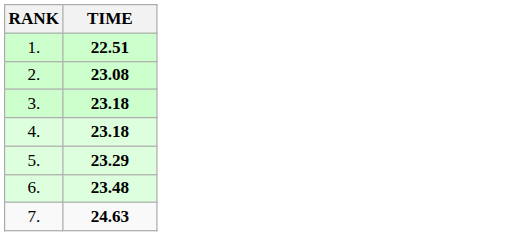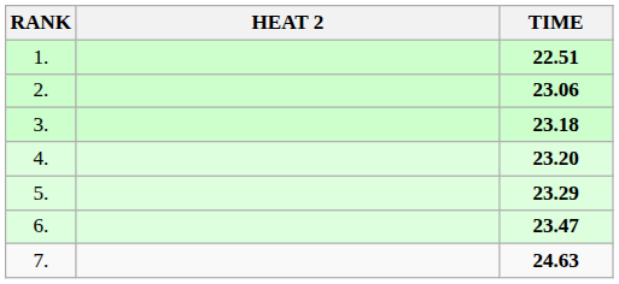 <table class="wikitable" style="border-collapse: collapse; font-size: 90%;">
 <tr>
 <th>RANK</th>
+<th style="width: 20em">HEAT 2</th>
 <th style="width: 5em">TIME</th>
 </tr>
 <tr style="background:#ccffcc;">
 <td align="center">1.</td>
+<td></td>
 <td align="center"><strong>22.51</strong></td>
 </tr>
 <tr style="background:#ccffcc;">
 <td align="center">2.</td>
-<td align="center"><strong>23.08</strong></td>
+<td></td>
+<td align="center"><strong>23.06</strong></td>
 </tr>
 <tr style="background:#ccffcc;">
 <td align="center">3.</td>
+<td></td>
 <td align="center"><strong>23.18</strong></td>
 </tr>
 <tr style="background:#ddffdd;">
 <td align="center">4.</td>
-<td align="center"><strong>23.18</strong></td>
+<td></td>
+<td align="center"><strong>23.20</strong></td>
 </tr>
 <tr style="background:#ddffdd;">
 <td align="center">5.</td>
+<td></td>
 <td align="center"><strong>23.29</strong></td>
 </tr>
 <tr style="background:#ddffdd;">
 <td align="center">6.</td>
-<td align="center"><strong>23.48</strong></td>
+<td></td>
+<td align="center"><strong>23.47</strong></td>
 </tr>
 <tr>
 <td align="center">7.</td>
+<td></td>
 <td align="center"><strong>24.63</strong></td>
 </tr>
 </table>
